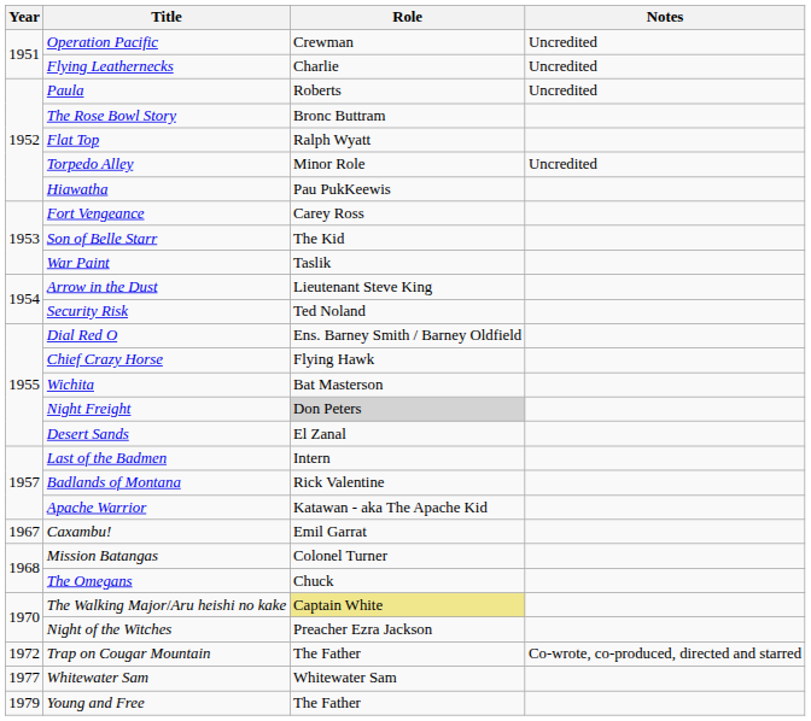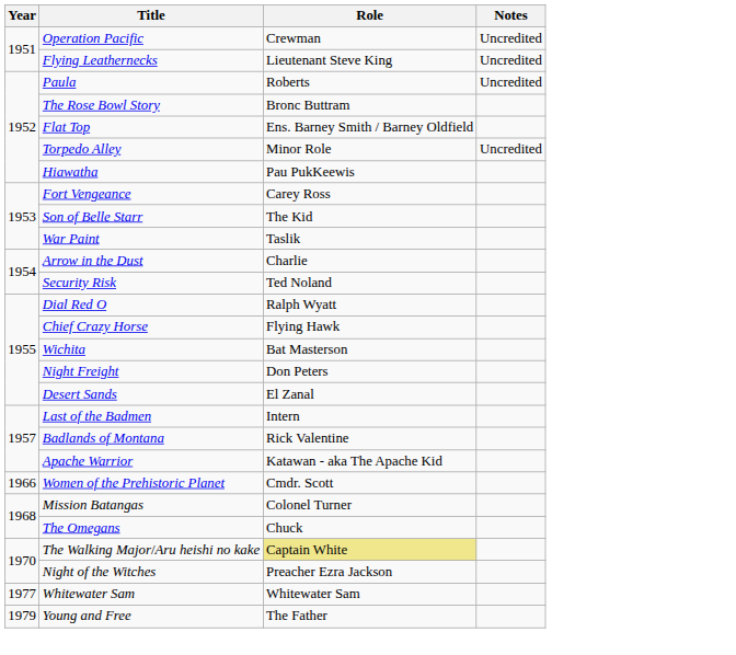 <table class="wikitable">
 <tr>
 <th>Year</th>
 <th>Title</th>
 <th>Role</th>
 <th>Notes</th>
 </tr>
 <tr>
 <td rowspan=2>1951</td>
 <td><em><a href='#'>Operation Pacific</a></em></td>
 <td>Crewman</td>
 <td>Uncredited</td>
 </tr>
 <tr>
 <td><em><a href='#'>Flying Leathernecks</a></em></td>
-<td>Charlie</td>
+<td>Lieutenant Steve King</td>
 <td>Uncredited</td>
 </tr>
 <tr>
 <td rowspan=5>1952</td>
 <td><em><a href='#'>Paula</a></em></td>
 <td>Roberts</td>
 <td>Uncredited</td>
 </tr>
 <tr>
 <td><em><a href='#'>The Rose Bowl Story</a></em></td>
 <td>Bronc Buttram</td>
 <td></td>
 </tr>
 <tr>
 <td><em><a href='#'>Flat Top</a></em></td>
-<td>Ralph Wyatt</td>
+<td>Ens. Barney Smith / Barney Oldfield</td>
 <td></td>
 </tr>
 <tr>
 <td><em><a href='#'>Torpedo Alley</a></em></td>
 <td>Minor Role</td>
 <td>Uncredited</td>
 </tr>
 <tr>
 <td><em><a href='#'>Hiawatha</a></em></td>
 <td>Pau PukKeewis</td>
 <td></td>
 </tr>
 <tr>
 <td rowspan=3>1953</td>
 <td><em><a href='#'>Fort Vengeance</a></em></td>
 <td>Carey Ross</td>
 <td></td>
 </tr>
 <tr>
 <td><em><a href='#'>Son of Belle Starr</a></em></td>
 <td>The Kid</td>
 <td></td>
 </tr>
 <tr>
 <td><em><a href='#'>War Paint</a></em></td>
 <td>Taslik</td>
 <td></td>
 </tr>
 <tr>
 <td rowspan=2>1954</td>
 <td><em><a href='#'>Arrow in the Dust</a></em></td>
-<td>Lieutenant Steve King</td>
+<td>Charlie</td>
 <td></td>
 </tr>
 <tr>
 <td><em><a href='#'>Security Risk</a></em></td>
 <td>Ted Noland</td>
 <td></td>
 </tr>
 <tr>
 <td rowspan=5>1955</td>
 <td><em><a href='#'>Dial Red O</a></em></td>
-<td>Ens. Barney Smith / Barney Oldfield</td>
+<td>Ralph Wyatt</td>
 <td></td>
 </tr>
 <tr>
 <td><em><a href='#'>Chief Crazy Horse</a></em></td>
 <td>Flying Hawk</td>
 <td></td>
 </tr>
 <tr>
 <td><em><a href='#'>Wichita</a></em></td>
 <td>Bat Masterson</td>
 <td></td>
 </tr>
 <tr>
 <td><em><a href='#'>Night Freight</a></em></td>
-<td style="background: lightgrey;">Don Peters</td>
+<td>Don Peters</td>
 <td></td>
 </tr>
 <tr>
 <td><em><a href='#'>Desert Sands</a></em></td>
 <td>El Zanal</td>
 <td></td>
 </tr>
 <tr>
 <td rowspan=3>1957</td>
 <td><em><a href='#'>Last of the Badmen</a></em></td>
 <td>Intern</td>
 <td></td>
 </tr>
 <tr>
 <td><em><a href='#'>Badlands of Montana</a></em></td>
 <td>Rick Valentine</td>
 <td></td>
 </tr>
 <tr>
 <td><em><a href='#'>Apache Warrior</a></em></td>
 <td>Katawan - aka The Apache Kid</td>
 <td></td>
 </tr>
 <tr>
-<td>1967</td>
-<td><em>Caxambu!</em></td>
-<td>Emil Garrat</td>
+<td>1966</td>
+<td><em><a href='#'>Women of the Prehistoric Planet</a></em></td>
+<td>Cmdr. Scott</td>
 <td></td>
 </tr>
 <tr>
 <td rowspan=2>1968</td>
 <td><em>Mission Batangas</em></td>
 <td>Colonel Turner</td>
 <td></td>
 </tr>
 <tr>
 <td><em><a href='#'>The Omegans</a></em></td>
 <td>Chuck</td>
 <td></td>
 </tr>
 <tr>
 <td rowspan=2>1970</td>
 <td><em>The Walking Major</em>/<em>Aru heishi no kake</em></td>
 <td style="background: khaki;">Captain White</td>
 <td></td>
 </tr>
 <tr>
 <td><em>Night of the Witches</em></td>
 <td>Preacher Ezra Jackson</td>
 <td></td>
 </tr>
 <tr>
-<td>1972</td>
-<td><em>Trap on Cougar Mountain</em></td>
-<td>The Father</td>
-<td>Co-wrote, co-produced, directed and starred</td>
-</tr>
-<tr>
 <td>1977</td>
 <td><em>Whitewater Sam</em></td>
 <td>Whitewater Sam</td>
 <td></td>
 </tr>
 <tr>
 <td>1979</td>
 <td><em>Young and Free</em></td>
 <td>The Father</td>
 <td></td>
 </tr>
 </table>
